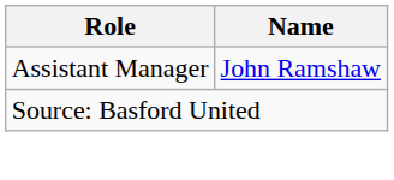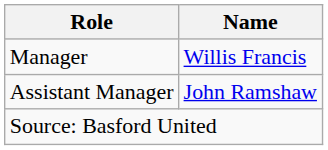 <table class=wikitable>
 <tr>
 <th>Role</th>
 <th>Name</th>
+</tr>
+<tr>
+<td>Manager</td>
+<td><a href='#'>Willis Francis</a></td>
 </tr>
 <tr>
 <td>Assistant Manager</td>
 <td><a href='#'>John Ramshaw</a></td>
 </tr>
 <tr>
 <td colspan=2>Source: Basford United</td>
 </tr>
 </table>
